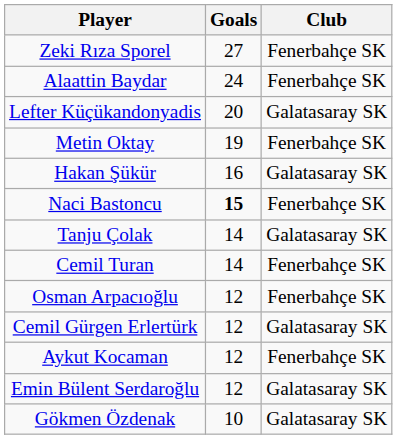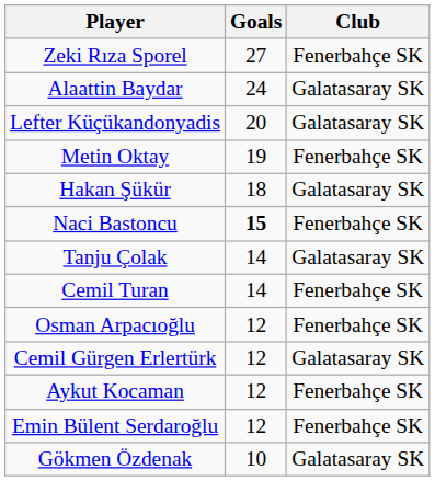 <table class="wikitable" border="1">
 <tr>
 <th>Player</th>
 <th>Goals</th>
 <th>Club</th>
 </tr>
 <tr>
 <td align="center"><a href='#'>Zeki Rıza Sporel</a></td>
 <td align="center">27</td>
 <td align="center">Fenerbahçe SK</td>
 </tr>
 <tr>
 <td align="center"><a href='#'>Alaattin Baydar</a></td>
 <td align="center">24</td>
-<td align="center">Fenerbahçe SK</td>
+<td align="center">Galatasaray SK</td>
 </tr>
 <tr>
 <td align="center"><a href='#'>Lefter Küçükandonyadis</a></td>
 <td align="center">20</td>
 <td align="center">Galatasaray SK</td>
 </tr>
 <tr>
 <td align="center"><a href='#'>Metin Oktay</a></td>
 <td align="center">19</td>
 <td align="center">Fenerbahçe SK</td>
 </tr>
 <tr>
 <td align="center"><a href='#'>Hakan Şükür</a></td>
-<td align="center">16</td>
+<td align="center">18</td>
 <td align="center">Galatasaray SK</td>
 </tr>
 <tr>
 <td align="center"><a href='#'>Naci Bastoncu</a></td>
 <td align="center"><strong>15</strong></td>
 <td align="center">Fenerbahçe SK</td>
 </tr>
 <tr>
 <td align="center"><a href='#'>Tanju Çolak</a></td>
 <td align="center">14</td>
 <td align="center">Galatasaray SK</td>
 </tr>
 <tr>
 <td align="center"><a href='#'>Cemil Turan</a></td>
 <td align="center">14</td>
 <td align="center">Fenerbahçe SK</td>
 </tr>
 <tr>
 <td align="center"><a href='#'>Osman Arpacıoğlu</a></td>
 <td align="center">12</td>
 <td align="center">Fenerbahçe SK</td>
 </tr>
 <tr>
 <td align="center"><a href='#'>Cemil Gürgen Erlertürk</a></td>
 <td align="center">12</td>
 <td align="center">Galatasaray SK</td>
 </tr>
 <tr>
 <td align="center"><a href='#'>Aykut Kocaman</a></td>
 <td align="center">12</td>
 <td align="center">Fenerbahçe SK</td>
 </tr>
 <tr>
 <td align="center"><a href='#'>Emin Bülent Serdaroğlu</a></td>
 <td align="center">12</td>
-<td align="center">Galatasaray SK</td>
+<td align="center">Fenerbahçe SK</td>
 </tr>
 <tr>
 <td align="center"><a href='#'>Gökmen Özdenak</a></td>
 <td align="center">10</td>
 <td align="center">Galatasaray SK</td>
 </tr>
 </table>
